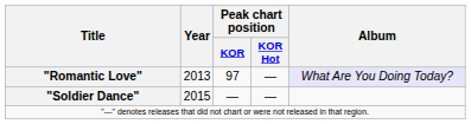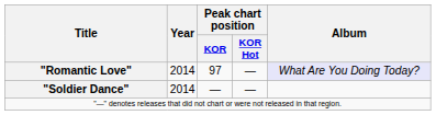 <table class="wikitable plainrowheaders" style="text-align:center;">
 <tr>
 <th scope="col" rowspan="2" style="width:14em;">Title</th>
 <th scope="col" rowspan="2">Year</th>
 <th scope="col" colspan="2">Peak chart position</th>
 <th scope="col" rowspan="2" style="width:14em;">Album</th>
 </tr>
 <tr>
 <th scope="col" style="width:3em;font-size:90%;"><a href='#'>KOR</a><br></th>
 <th scope="col" style="width:3em;font-size:90%;"><a href='#'>KOR Hot</a><br></th>
 </tr>
 <tr>
 <th scope="row">"Romantic Love"</th>
-<td>2013</td>
+<td>2014</td>
 <td>97</td>
 <td>—</td>
 <td style="background: lavender;"><em>What Are You Doing Today?</em></td>
 </tr>
 <tr>
 <th scope="row">"Soldier Dance"</th>
-<td>2015</td>
+<td>2014</td>
 <td>—</td>
 <td>—</td>
 <td></td>
 </tr>
 <tr>
 <td colspan="5" style="font-size:8pt;">"—" denotes releases that did not chart or were not released in that region.</td>
 </tr>
 </table>
